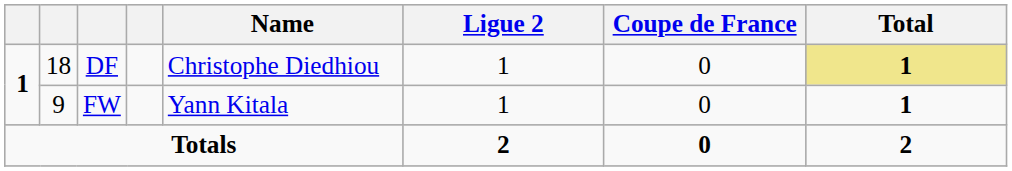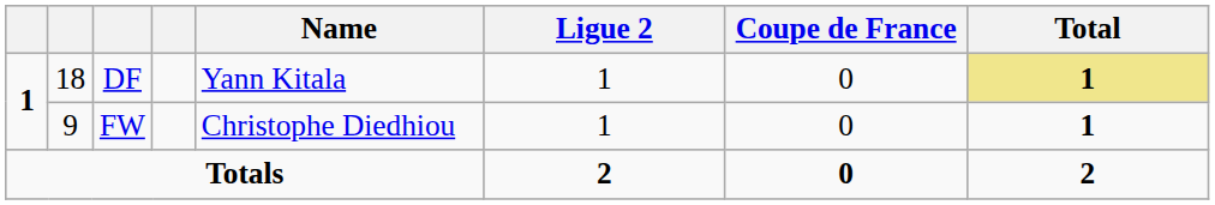 <table class="wikitable" style="text-align:center">
 <tr>
 <th width=15></th>
 <th width=15></th>
 <th width=15></th>
 <th width=15></th>
 <th width=145>Name</th>
 <th width=120><a href='#'>Ligue 2</a></th>
 <th width=120><a href='#'>Coupe de France</a></th>
 <th width=120>Total</th>
 </tr>
 <tr>
 <td rowspan=2><strong>1</strong></td>
 <td>18</td>
 <td><a href='#'>DF</a></td>
 <td></td>
-<td align=left><a href='#'>Christophe Diedhiou</a></td>
+<td align=left><a href='#'>Yann Kitala</a></td>
 <td>1</td>
 <td>0</td>
 <td style="background: khaki;"><strong>1 </strong></td>
 </tr>
 <tr>
 <td>9</td>
 <td><a href='#'>FW</a></td>
 <td></td>
-<td align=left><a href='#'>Yann Kitala</a></td>
+<td align=left><a href='#'>Christophe Diedhiou</a></td>
 <td>1</td>
 <td>0</td>
 <td><strong>1 </strong></td>
 </tr>
 <tr>
 <td colspan=5><strong>Totals</strong></td>
 <td><strong>2 </strong></td>
 <td><strong>0 </strong></td>
 <td><strong>2 </strong></td>
 </tr>
 </table>
